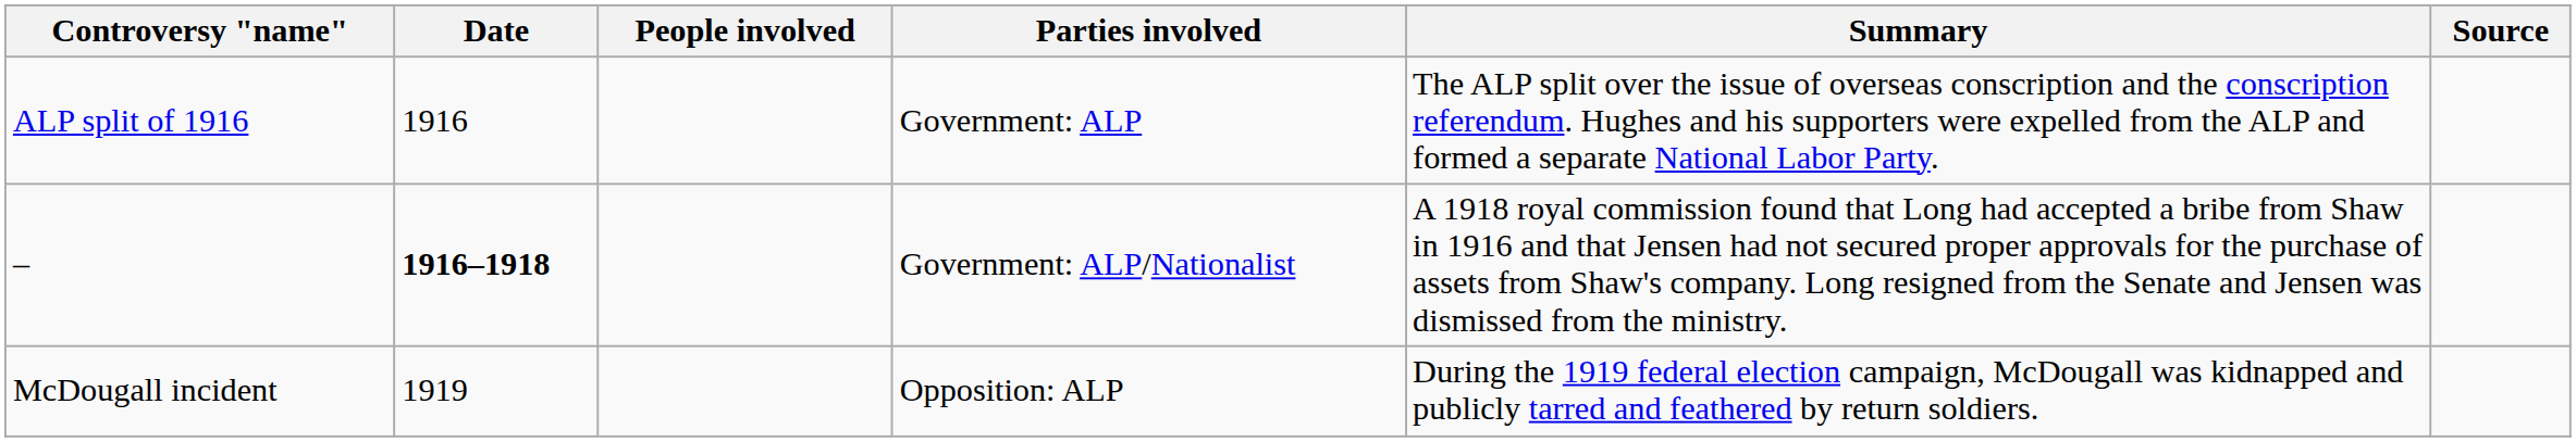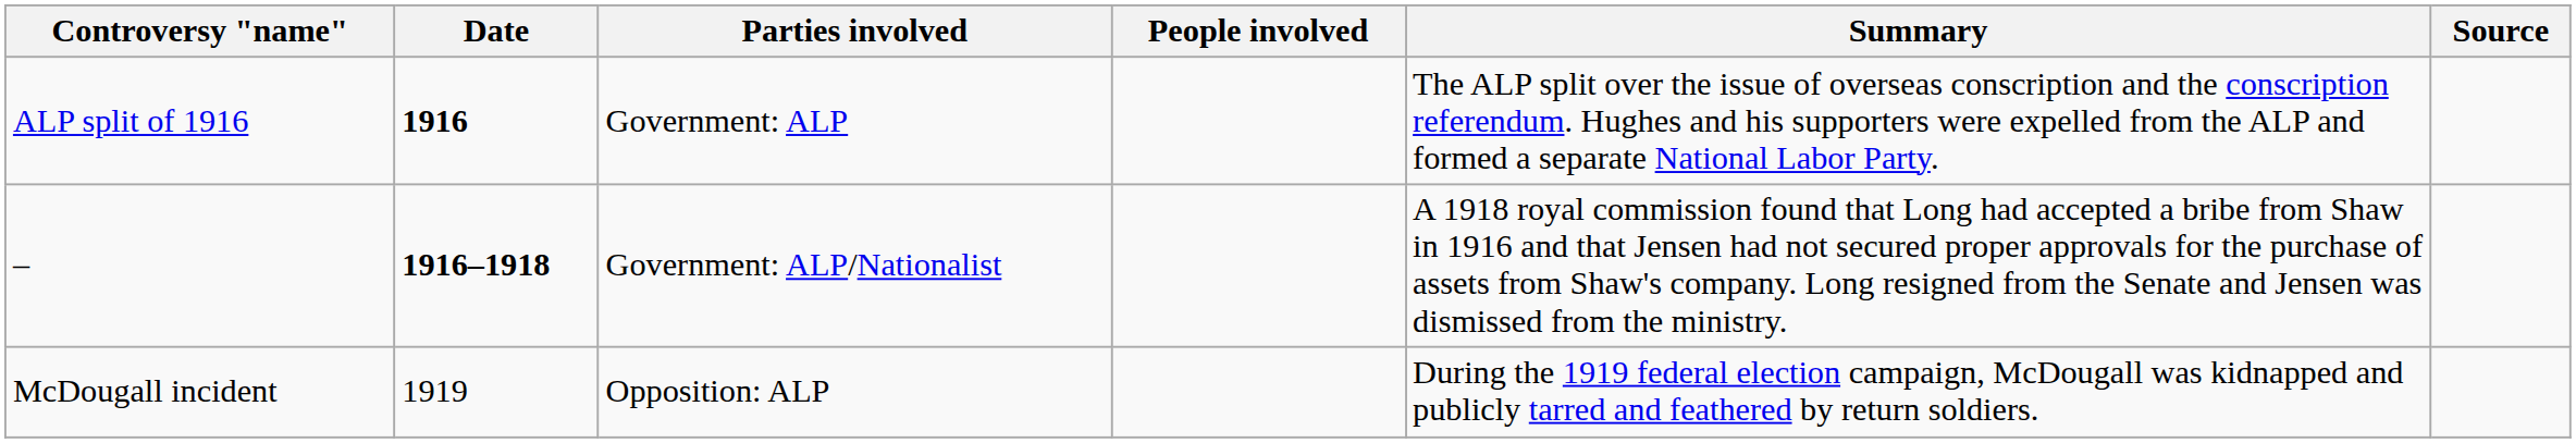 <table Class="wikitable sortable">
 <tr>
 <th>Controversy "name"<br></th>
 <th>Date<br></th>
+<th>Parties involved<br></th>
 <th>People involved<br></th>
-<th>Parties involved<br></th>
 <th width=40%>Summary<br></th>
 <th>Source<br></th>
 </tr>
 <tr>
 <td><a href='#'>ALP split of 1916</a></td>
-<td>1916</td>
+<td><strong>1916</strong></td>
+<td>Government: <a href='#'>ALP</a></td>
 <td></td>
-<td>Government: <a href='#'>ALP</a></td>
 <td>The ALP split over the issue of overseas conscription and the <a href='#'>conscription referendum</a>. Hughes and his supporters were expelled from the ALP and formed a separate <a href='#'>National Labor Party</a>.</td>
 <td></td>
 </tr>
 <tr>
 <td>–</td>
 <td><strong>1916–1918</strong></td>
+<td>Government: <a href='#'>ALP</a>/<a href='#'>Nationalist</a></td>
 <td></td>
-<td>Government: <a href='#'>ALP</a>/<a href='#'>Nationalist</a></td>
 <td>A 1918 royal commission found that Long had accepted a bribe from Shaw in 1916 and that Jensen had not secured proper approvals for the purchase of assets from Shaw's company. Long resigned from the Senate and Jensen was dismissed from the ministry.</td>
 <td></td>
 </tr>
 <tr>
 <td>McDougall incident</td>
 <td>1919</td>
+<td>Opposition: ALP</td>
 <td></td>
-<td>Opposition: ALP</td>
 <td>During the <a href='#'>1919 federal election</a> campaign, McDougall was kidnapped and publicly <a href='#'>tarred and feathered</a> by return soldiers.</td>
 <td></td>
 </tr>
 </table>
